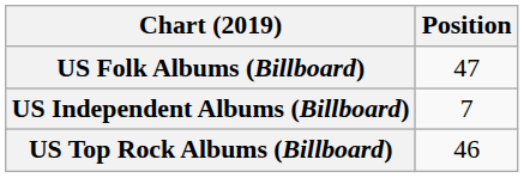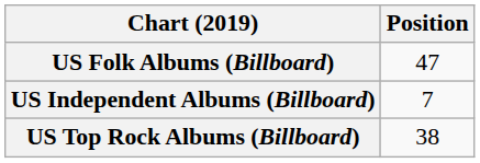 <table class="wikitable sortable plainrowheaders" style="text-align:center">
 <tr>
 <th scope="col">Chart (2019)</th>
 <th scope="col">Position</th>
 </tr>
 <tr>
 <th scope="row">US Folk Albums (<em>Billboard</em>)</th>
 <td>47</td>
 </tr>
 <tr>
 <th scope="row">US Independent Albums (<em>Billboard</em>)</th>
 <td>7</td>
 </tr>
 <tr>
 <th scope="row">US Top Rock Albums (<em>Billboard</em>)</th>
-<td>46</td>
+<td>38</td>
 </tr>
 </table>
